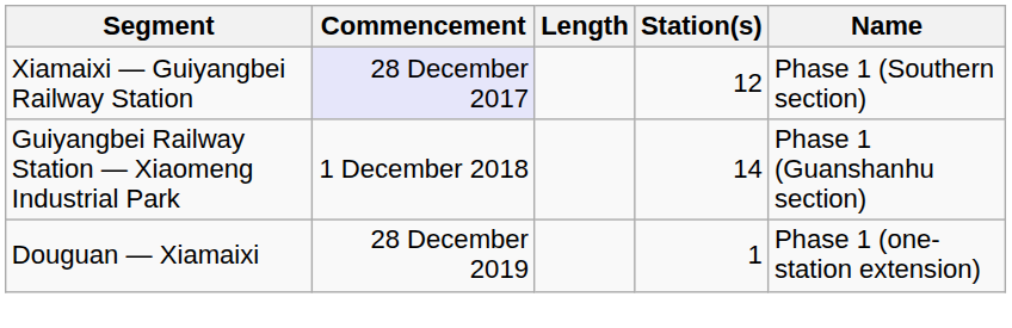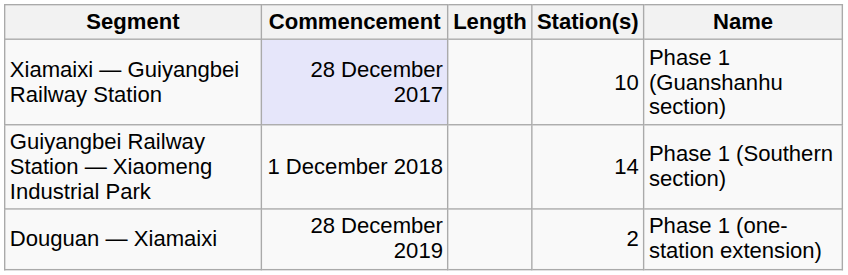 <table class="wikitable" style="border-collapse: collapse; text-align: right;">
 <tr>
 <th>Segment</th>
 <th>Commencement</th>
 <th>Length</th>
 <th>Station(s)</th>
 <th>Name</th>
 </tr>
 <tr>
 <td style="text-align: left;">Xiamaixi — Guiyangbei Railway Station</td>
 <td style="background: lavender;">28 December 2017</td>
 <td></td>
-<td>12</td>
-<td style="text-align: left;">Phase 1 (Southern section)</td>
+<td>10</td>
+<td style="text-align: left;">Phase 1 (Guanshanhu section)</td>
 </tr>
 <tr>
 <td style="text-align: left;">Guiyangbei Railway Station — Xiaomeng Industrial Park</td>
 <td>1 December 2018</td>
 <td></td>
 <td>14</td>
-<td style="text-align: left;">Phase 1 (Guanshanhu section)</td>
+<td style="text-align: left;">Phase 1 (Southern section)</td>
 </tr>
 <tr>
 <td style="text-align: left;">Douguan — Xiamaixi</td>
 <td>28 December 2019</td>
 <td></td>
-<td>1</td>
+<td>2</td>
 <td style="text-align: left;">Phase 1 (one-station extension)</td>
 </tr>
 </table>
